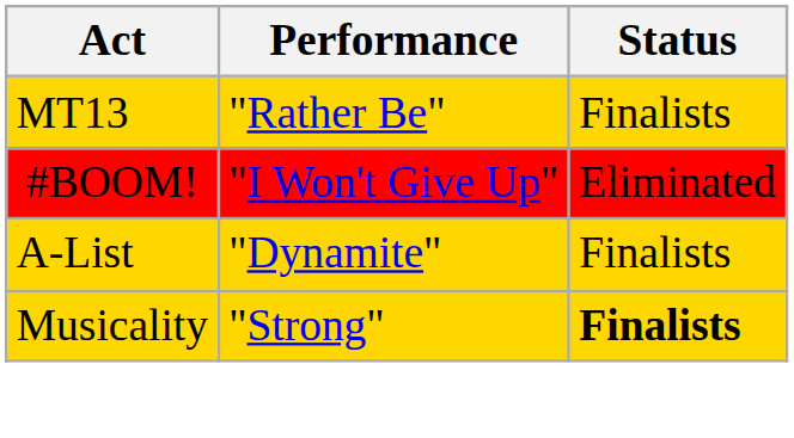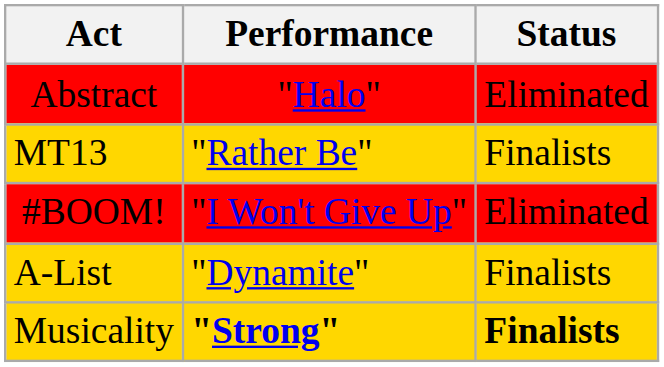 <table class="wikitable">
 <tr>
 <th>Act</th>
 <th>Performance</th>
 <th>Status</th>
+</tr>
+<tr>
+<td style="background:red; text-align:center;">Abstract</td>
+<td style="background:red; text-align:center;">"<a href='#'>Halo</a>"</td>
+<td style="background:red; text-align:center;">Eliminated</td>
 </tr>
 <tr>
 <td style="background:gold;">MT13</td>
 <td style="background:gold;">"<a href='#'>Rather Be</a>"</td>
 <td style="background:gold;">Finalists</td>
 </tr>
 <tr 1>
 <td style="background:red; text-align:center;">#BOOM!</td>
 <td style="background:red; text-align:center;">"<a href='#'>I Won't Give Up</a>"</td>
 <td style="background:red; text-align:center;">Eliminated</td>
 </tr>
 <tr>
 <td style="background:gold;">A-List</td>
 <td style="background:gold;">"<a href='#'>Dynamite</a>"</td>
 <td style="background:gold;">Finalists</td>
 </tr>
 <tr>
 <td style="background:gold;">Musicality</td>
-<td style="background:gold;">"<a href='#'>Strong</a>"</td>
+<td style="background:gold;"><strong>"<a href='#'>Strong</a>"</strong></td>
 <td style="background:gold;"><strong>Finalists</strong></td>
 </tr>
 </table>
